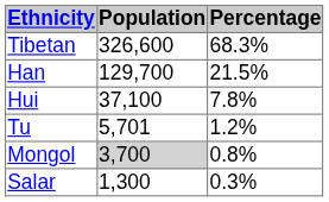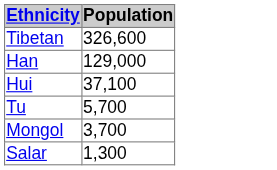 <table border=1 style="border-collapse: collapse;">
 <tr bgcolor=cccccc>
 <th><a href='#'>Ethnicity</a></th>
 <th>Population</th>
-<th>Percentage</th>
 </tr>
 <tr>
 <td><a href='#'>Tibetan</a></td>
 <td>326,600</td>
-<td>68.3%</td>
 </tr>
 <tr>
 <td><a href='#'>Han</a></td>
-<td>129,700</td>
-<td>21.5%</td>
+<td>129,000</td>
 </tr>
 <tr>
 <td><a href='#'>Hui</a></td>
 <td>37,100</td>
-<td>7.8%</td>
 </tr>
 <tr>
 <td><a href='#'>Tu</a></td>
-<td>5,701</td>
-<td>1.2%</td>
+<td>5,700</td>
 </tr>
 <tr>
 <td><a href='#'>Mongol</a></td>
-<td style="background: lightgrey;">3,700</td>
-<td>0.8%</td>
+<td>3,700</td>
 </tr>
 <tr>
 <td><a href='#'>Salar</a></td>
 <td>1,300</td>
-<td>0.3%</td>
 </tr>
 </table>
